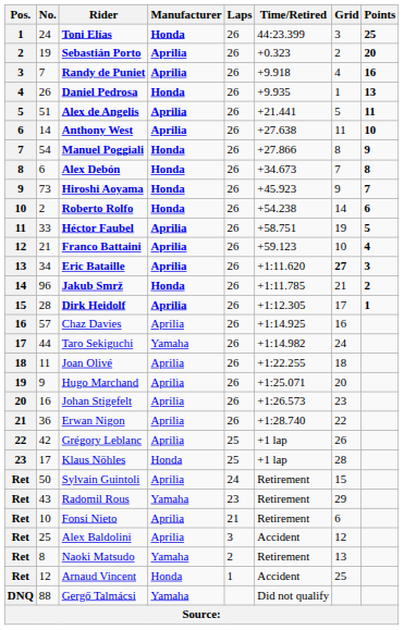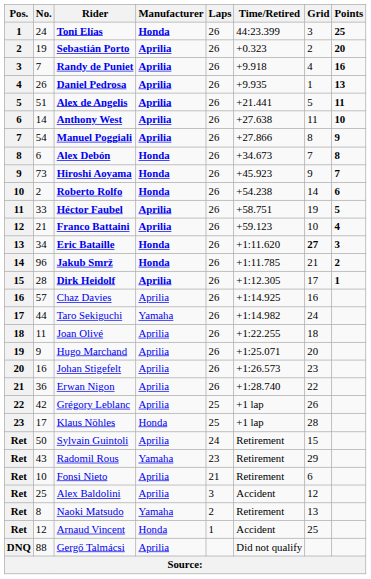 <table class="wikitable" style="font-size: 95%;">
 <tr>
 <th>Pos.</th>
 <th>No.</th>
 <th>Rider</th>
 <th>Manufacturer</th>
 <th>Laps</th>
 <th>Time/Retired</th>
 <th>Grid</th>
 <th>Points</th>
 </tr>
 <tr>
 <th>1</th>
 <td>24</td>
 <td> <strong><a href='#'>Toni Elías</a></strong></td>
 <td><strong><a href='#'>Honda</a></strong></td>
 <td>26</td>
 <td>44:23.399</td>
 <td>3</td>
 <td><strong>25</strong></td>
 </tr>
 <tr>
 <th>2</th>
 <td>19</td>
 <td> <strong><a href='#'>Sebastián Porto</a></strong></td>
 <td><strong><a href='#'>Aprilia</a></strong></td>
 <td>26</td>
 <td>+0.323</td>
 <td>2</td>
 <td><strong>20</strong></td>
 </tr>
 <tr>
 <th>3</th>
 <td>7</td>
 <td> <strong><a href='#'>Randy de Puniet</a></strong></td>
 <td><strong><a href='#'>Aprilia</a></strong></td>
 <td>26</td>
 <td>+9.918</td>
 <td>4</td>
 <td><strong>16</strong></td>
 </tr>
 <tr>
 <th>4</th>
 <td>26</td>
 <td> <strong><a href='#'>Daniel Pedrosa</a></strong></td>
-<td><strong><a href='#'>Honda</a></strong></td>
+<td><strong><a href='#'>Aprilia</a></strong></td>
 <td>26</td>
 <td>+9.935</td>
 <td>1</td>
 <td><strong>13</strong></td>
 </tr>
 <tr>
 <th>5</th>
 <td>51</td>
 <td> <strong><a href='#'>Alex de Angelis</a></strong></td>
 <td><strong><a href='#'>Aprilia</a></strong></td>
 <td>26</td>
 <td>+21.441</td>
 <td>5</td>
 <td><strong>11</strong></td>
 </tr>
 <tr>
 <th>6</th>
 <td>14</td>
 <td> <strong><a href='#'>Anthony West</a></strong></td>
 <td><strong><a href='#'>Aprilia</a></strong></td>
 <td>26</td>
 <td>+27.638</td>
 <td>11</td>
 <td><strong>10</strong></td>
 </tr>
 <tr>
 <th>7</th>
 <td>54</td>
 <td> <strong><a href='#'>Manuel Poggiali</a></strong></td>
-<td><strong><a href='#'>Honda</a></strong></td>
+<td><strong><a href='#'>Aprilia</a></strong></td>
 <td>26</td>
 <td>+27.866</td>
 <td>8</td>
 <td><strong>9</strong></td>
 </tr>
 <tr>
 <th>8</th>
 <td>6</td>
 <td> <strong><a href='#'>Alex Debón</a></strong></td>
 <td><strong><a href='#'>Honda</a></strong></td>
 <td>26</td>
 <td>+34.673</td>
 <td>7</td>
 <td><strong>8</strong></td>
 </tr>
 <tr>
 <th>9</th>
 <td>73</td>
 <td> <strong><a href='#'>Hiroshi Aoyama</a></strong></td>
 <td><strong><a href='#'>Honda</a></strong></td>
 <td>26</td>
 <td>+45.923</td>
 <td>9</td>
 <td><strong>7</strong></td>
 </tr>
 <tr>
 <th>10</th>
 <td>2</td>
 <td> <strong><a href='#'>Roberto Rolfo</a></strong></td>
 <td><strong><a href='#'>Honda</a></strong></td>
 <td>26</td>
 <td>+54.238</td>
 <td>14</td>
 <td><strong>6</strong></td>
 </tr>
 <tr>
 <th>11</th>
 <td>33</td>
 <td> <strong><a href='#'>Héctor Faubel</a></strong></td>
 <td><strong><a href='#'>Aprilia</a></strong></td>
 <td>26</td>
 <td>+58.751</td>
 <td>19</td>
 <td><strong>5</strong></td>
 </tr>
 <tr>
 <th>12</th>
 <td>21</td>
 <td> <strong><a href='#'>Franco Battaini</a></strong></td>
 <td><strong><a href='#'>Aprilia</a></strong></td>
 <td>26</td>
 <td>+59.123</td>
 <td>10</td>
 <td><strong>4</strong></td>
 </tr>
 <tr>
 <th>13</th>
 <td>34</td>
 <td> <strong><a href='#'>Eric Bataille</a></strong></td>
-<td><strong><a href='#'>Aprilia</a></strong></td>
+<td><strong><a href='#'>Honda</a></strong></td>
 <td>26</td>
 <td>+1:11.620</td>
 <td><strong>27</strong></td>
 <td><strong>3</strong></td>
 </tr>
 <tr>
 <th>14</th>
 <td>96</td>
 <td> <strong><a href='#'>Jakub Smrž</a></strong></td>
 <td><strong><a href='#'>Honda</a></strong></td>
 <td>26</td>
 <td>+1:11.785</td>
 <td>21</td>
 <td><strong>2</strong></td>
 </tr>
 <tr>
 <th>15</th>
 <td>28</td>
 <td> <strong><a href='#'>Dirk Heidolf</a></strong></td>
 <td><strong><a href='#'>Aprilia</a></strong></td>
 <td>26</td>
 <td>+1:12.305</td>
 <td>17</td>
 <td><strong>1</strong></td>
 </tr>
 <tr>
 <th>16</th>
 <td>57</td>
 <td> <a href='#'>Chaz Davies</a></td>
 <td><a href='#'>Aprilia</a></td>
 <td>26</td>
 <td>+1:14.925</td>
 <td>16</td>
 <td></td>
 </tr>
 <tr>
 <th>17</th>
 <td>44</td>
 <td> <a href='#'>Taro Sekiguchi</a></td>
 <td><a href='#'>Yamaha</a></td>
 <td>26</td>
 <td>+1:14.982</td>
 <td>24</td>
 <td></td>
 </tr>
 <tr>
 <th>18</th>
 <td>11</td>
 <td> <a href='#'>Joan Olivé</a></td>
 <td><a href='#'>Aprilia</a></td>
 <td>26</td>
 <td>+1:22.255</td>
 <td>18</td>
 <td></td>
 </tr>
 <tr>
 <th>19</th>
 <td>9</td>
 <td> <a href='#'>Hugo Marchand</a></td>
 <td><a href='#'>Aprilia</a></td>
 <td>26</td>
 <td>+1:25.071</td>
 <td>20</td>
 <td></td>
 </tr>
 <tr>
 <th>20</th>
 <td>16</td>
 <td> <a href='#'>Johan Stigefelt</a></td>
 <td><a href='#'>Aprilia</a></td>
 <td>26</td>
 <td>+1:26.573</td>
 <td>23</td>
 <td></td>
 </tr>
 <tr>
 <th>21</th>
 <td>36</td>
 <td> <a href='#'>Erwan Nigon</a></td>
 <td><a href='#'>Aprilia</a></td>
 <td>26</td>
 <td>+1:28.740</td>
 <td>22</td>
 <td></td>
 </tr>
 <tr>
 <th>22</th>
 <td>42</td>
 <td> <a href='#'>Grégory Leblanc</a></td>
 <td><a href='#'>Aprilia</a></td>
 <td>25</td>
 <td>+1 lap</td>
 <td>26</td>
 <td></td>
 </tr>
 <tr>
 <th>23</th>
 <td>17</td>
 <td> <a href='#'>Klaus Nöhles</a></td>
 <td><a href='#'>Honda</a></td>
 <td>25</td>
 <td>+1 lap</td>
 <td>28</td>
 <td></td>
 </tr>
 <tr>
 <th>Ret</th>
 <td>50</td>
 <td> <a href='#'>Sylvain Guintoli</a></td>
 <td><a href='#'>Aprilia</a></td>
 <td>24</td>
 <td>Retirement</td>
 <td>15</td>
 <td></td>
 </tr>
 <tr>
 <th>Ret</th>
 <td>43</td>
 <td> <a href='#'>Radomil Rous</a></td>
 <td><a href='#'>Yamaha</a></td>
 <td>23</td>
 <td>Retirement</td>
 <td>29</td>
 <td></td>
 </tr>
 <tr>
 <th>Ret</th>
 <td>10</td>
 <td> <a href='#'>Fonsi Nieto</a></td>
 <td><a href='#'>Aprilia</a></td>
 <td>21</td>
 <td>Retirement</td>
 <td>6</td>
 <td></td>
 </tr>
 <tr>
 <th>Ret</th>
 <td>25</td>
 <td> <a href='#'>Alex Baldolini</a></td>
 <td><a href='#'>Aprilia</a></td>
 <td>3</td>
 <td>Accident</td>
 <td>12</td>
 <td></td>
 </tr>
 <tr>
 <th>Ret</th>
 <td>8</td>
 <td> <a href='#'>Naoki Matsudo</a></td>
 <td><a href='#'>Yamaha</a></td>
 <td>2</td>
 <td>Retirement</td>
 <td>13</td>
 <td></td>
 </tr>
 <tr>
 <th>Ret</th>
 <td>12</td>
 <td> <a href='#'>Arnaud Vincent</a></td>
 <td><a href='#'>Honda</a></td>
 <td>1</td>
 <td>Accident</td>
 <td>25</td>
 <td></td>
 </tr>
 <tr>
 <th>DNQ</th>
 <td>88</td>
 <td> <a href='#'>Gergő Talmácsi</a></td>
-<td><a href='#'>Yamaha</a></td>
+<td><a href='#'>Aprilia</a></td>
 <td></td>
 <td>Did not qualify</td>
 <td></td>
 <td></td>
 </tr>
 <tr>
 <th colspan=8>Source: </th>
 </tr>
 </table>
